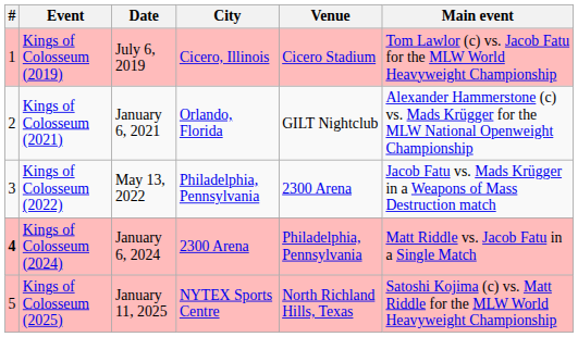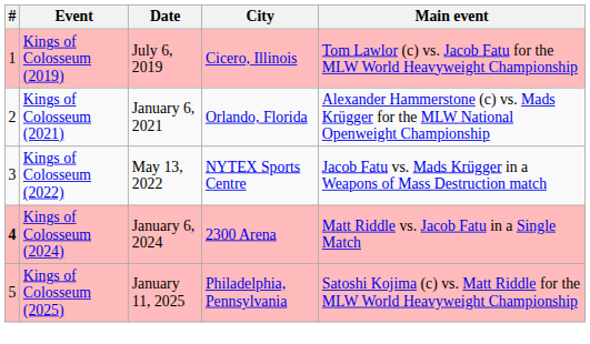 <table class="wikitable sortable">
 <tr>
 <th>#</th>
 <th>Event</th>
 <th>Date</th>
 <th>City</th>
-<th>Venue</th>
 <th>Main event</th>
 </tr>
 <tr style="background: #FBB;">
 <td>1</td>
 <td><a href='#'>Kings of Colosseum (2019)</a></td>
 <td>July 6, 2019</td>
 <td><a href='#'>Cicero, Illinois</a></td>
-<td><a href='#'>Cicero Stadium</a></td>
 <td><a href='#'>Tom Lawlor</a> (c) vs. <a href='#'>Jacob Fatu</a> for the <a href='#'>MLW World Heavyweight Championship</a></td>
 </tr>
 <tr>
 <td>2</td>
 <td><a href='#'>Kings of Colosseum (2021)</a></td>
 <td>January 6, 2021</td>
 <td><a href='#'>Orlando, Florida</a></td>
-<td>GILT Nightclub</td>
 <td><a href='#'>Alexander Hammerstone</a> (c) vs. <a href='#'>Mads Krügger</a> for the <a href='#'>MLW National Openweight Championship</a></td>
 </tr>
 <tr>
 <td>3</td>
 <td><a href='#'>Kings of Colosseum (2022)</a></td>
 <td>May 13, 2022</td>
-<td><a href='#'>Philadelphia, Pennsylvania</a></td>
-<td><a href='#'>2300 Arena</a></td>
+<td><a href='#'>NYTEX Sports Centre</a></td>
 <td><a href='#'>Jacob Fatu</a> vs. <a href='#'>Mads Krügger</a> in a <a href='#'>Weapons of Mass Destruction match</a></td>
 </tr>
 <tr style="background: #FBB;">
 <td><strong>4</strong></td>
 <td><a href='#'>Kings of Colosseum (2024)</a></td>
 <td>January 6, 2024</td>
 <td><a href='#'>2300 Arena</a></td>
-<td><a href='#'>Philadelphia, Pennsylvania</a></td>
 <td><a href='#'>Matt Riddle</a> vs. <a href='#'>Jacob Fatu</a> in a <a href='#'>Single Match</a></td>
 </tr>
 <tr style="background: #FBB;">
 <td>5</td>
 <td><a href='#'>Kings of Colosseum (2025)</a></td>
 <td>January 11, 2025</td>
-<td><a href='#'>NYTEX Sports Centre</a></td>
-<td><a href='#'>North Richland Hills, Texas</a></td>
+<td><a href='#'>Philadelphia, Pennsylvania</a></td>
 <td><a href='#'>Satoshi Kojima</a> (c) vs. <a href='#'>Matt Riddle</a> for the <a href='#'>MLW World Heavyweight Championship</a></td>
 </tr>
 </table>
